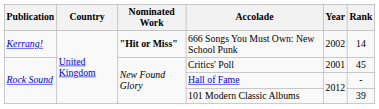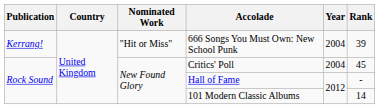 <table class="wikitable">
 <tr>
 <th>Publication</th>
 <th>Country</th>
 <th>Nominated Work</th>
 <th>Accolade</th>
 <th>Year</th>
 <th>Rank<br></th>
 </tr>
 <tr>
 <td rowspan="1"><em><a href='#'>Kerrang!</a></em></td>
 <td rowspan="4"><a href='#'>United Kingdom</a></td>
-<td rowspan="1"><strong>"Hit or Miss"</strong></td>
+<td rowspan="1">"Hit or Miss"</td>
 <td>666 Songs You Must Own: New School Punk</td>
-<td rowspan="1">2002</td>
-<td style="text-align:center;">14</td>
+<td rowspan="1">2004</td>
+<td style="text-align:center;">39</td>
 </tr>
 <tr>
 <td rowspan="3"><em><a href='#'>Rock Sound</a></em></td>
 <td rowspan="3"><em>New Found Glory</em></td>
 <td>Critics' Poll</td>
-<td>2001</td>
+<td>2004</td>
 <td style="text-align:center;">45</td>
 </tr>
 <tr>
 <td><a href='#'>Hall of Fame</a></td>
 <td rowspan="2">2012</td>
 <td style="text-align:center;">-</td>
 </tr>
 <tr>
 <td>101 Modern Classic Albums</td>
-<td style="text-align:center;">39</td>
+<td style="text-align:center;">14</td>
 </tr>
 </table>
